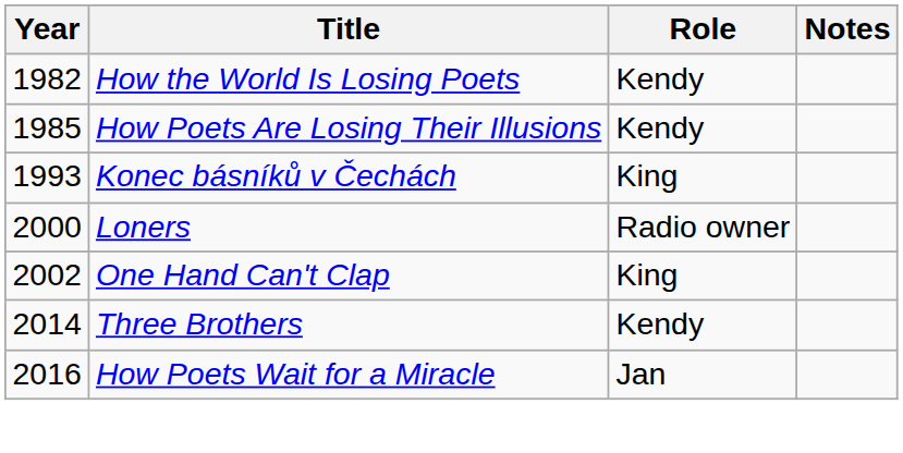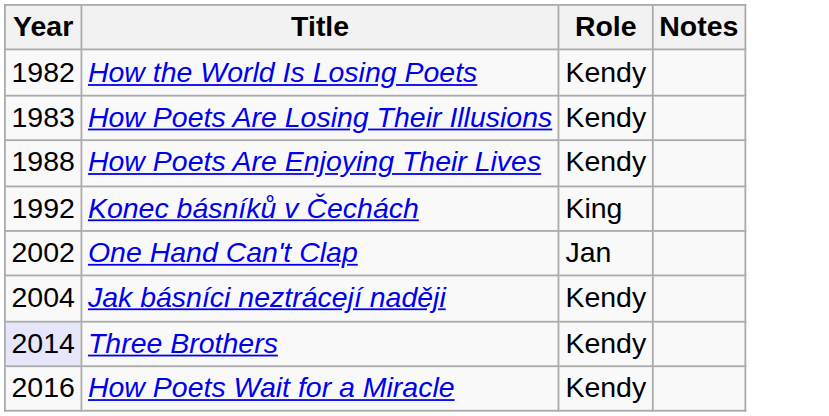 <table class="wikitable sortable">
 <tr>
 <th>Year</th>
 <th>Title</th>
 <th>Role</th>
 <th class="unsortable">Notes</th>
 </tr>
 <tr>
 <td>1982</td>
 <td><em><a href='#'>How the World Is Losing Poets</a></em></td>
 <td>Kendy</td>
 <td></td>
 </tr>
 <tr>
-<td>1985</td>
+<td>1983</td>
 <td><em><a href='#'>How Poets Are Losing Their Illusions</a></em></td>
 <td>Kendy</td>
 <td></td>
 </tr>
 <tr>
-<td>1993</td>
+<td>1988</td>
+<td><em><a href='#'>How Poets Are Enjoying Their Lives</a></em></td>
+<td>Kendy</td>
+<td></td>
+</tr>
+<tr>
+<td>1992</td>
 <td><em><a href='#'>Konec básníků v Čechách</a></em></td>
 <td>King</td>
 <td></td>
 </tr>
 <tr>
-<td>2000</td>
-<td><em><a href='#'>Loners</a></em></td>
-<td>Radio owner</td>
+<td>2002</td>
+<td><em><a href='#'>One Hand Can't Clap</a></em></td>
+<td>Jan</td>
 <td></td>
 </tr>
 <tr>
-<td>2002</td>
-<td><em><a href='#'>One Hand Can't Clap</a></em></td>
-<td>King</td>
+<td>2004</td>
+<td><em><a href='#'>Jak básníci neztrácejí naději</a></em></td>
+<td>Kendy</td>
 <td></td>
 </tr>
 <tr>
-<td>2014</td>
+<td style="background: lavender;">2014</td>
 <td><em><a href='#'>Three Brothers</a></em></td>
 <td>Kendy</td>
 <td></td>
 </tr>
 <tr>
 <td>2016</td>
 <td><em><a href='#'>How Poets Wait for a Miracle</a></em></td>
-<td>Jan</td>
+<td>Kendy</td>
 <td></td>
 </tr>
 </table>
